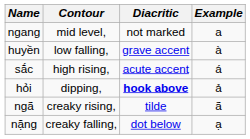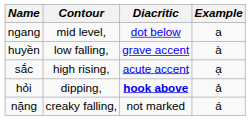 <table class="wikitable" style="text-align:center; margin:1em auto 1em auto">
 <tr>
 <th align="center"><em>Name</em></th>
 <th align="center"><em>Contour</em></th>
 <th align="center"><em>Diacritic</em></th>
 <th align="center"><em>Example</em></th>
 </tr>
 <tr>
 <td>ngang</td>
 <td>mid level, </td>
-<td>not marked</td>
+<td><a href='#'>dot below</a></td>
 <td>a</td>
 </tr>
 <tr>
 <td>huyền</td>
 <td>low falling, </td>
 <td><a href='#'>grave accent</a></td>
 <td>à</td>
 </tr>
 <tr>
 <td>sắc</td>
 <td>high rising, </td>
 <td><a href='#'>acute accent</a></td>
-<td>á</td>
+<td>ạ</td>
 </tr>
 <tr>
 <td>hỏi</td>
 <td>dipping, </td>
 <td><strong><a href='#'>hook above</a></strong></td>
 <td>ả</td>
 </tr>
 <tr>
-<td>ngã</td>
-<td>creaky rising, </td>
-<td><a href='#'>tilde</a></td>
-<td>ã</td>
-</tr>
-<tr>
 <td>nặng</td>
 <td>creaky falling, </td>
-<td><a href='#'>dot below</a></td>
-<td>ạ</td>
+<td>not marked</td>
+<td>á</td>
 </tr>
 </table>
